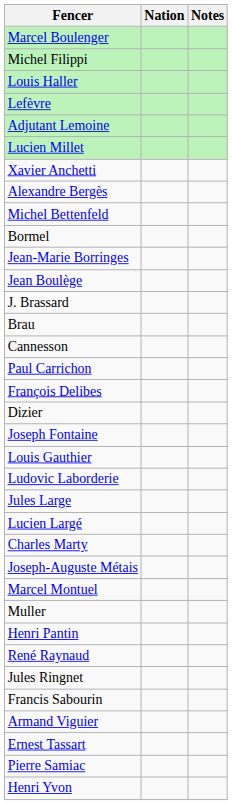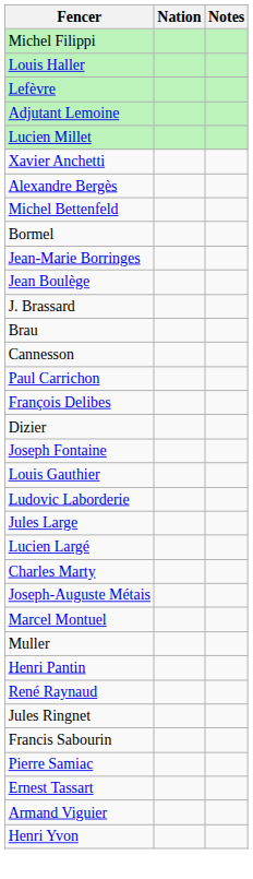 <table class="wikitable sortable" style="text-align:center">
 <tr>
 <th>Fencer</th>
 <th>Nation</th>
 <th>Notes</th>
-</tr>
-<tr bgcolor=bbf3bb>
-<td align=left><a href='#'>Marcel Boulenger</a></td>
-<td align=left></td>
-<td></td>
 </tr>
 <tr bgcolor=bbf3bb>
 <td align=left>Michel Filippi</td>
 <td align=left></td>
 <td></td>
 </tr>
 <tr bgcolor=bbf3bb>
 <td align=left><a href='#'>Louis Haller</a></td>
 <td align=left></td>
 <td></td>
 </tr>
 <tr bgcolor=bbf3bb>
 <td align=left><a href='#'>Lefèvre</a></td>
 <td align=left></td>
 <td></td>
 </tr>
 <tr bgcolor=bbf3bb>
 <td align=left><a href='#'>Adjutant Lemoine</a></td>
 <td align=left></td>
 <td></td>
 </tr>
 <tr bgcolor=bbf3bb>
 <td align=left><a href='#'>Lucien Millet</a></td>
 <td align=left></td>
 <td></td>
 </tr>
 <tr>
 <td align=left><a href='#'>Xavier Anchetti</a></td>
 <td align=left></td>
 <td></td>
 </tr>
 <tr>
 <td align=left><a href='#'>Alexandre Bergès</a></td>
 <td align=left></td>
 <td></td>
 </tr>
 <tr>
 <td align=left><a href='#'>Michel Bettenfeld</a></td>
 <td align=left></td>
 <td></td>
 </tr>
 <tr>
 <td align=left>Bormel</td>
 <td align=left></td>
 <td></td>
 </tr>
 <tr>
 <td align=left><a href='#'>Jean-Marie Borringes</a></td>
 <td align=left></td>
 <td></td>
 </tr>
 <tr>
 <td align=left><a href='#'>Jean Boulège</a></td>
 <td align=left></td>
 <td></td>
 </tr>
 <tr>
 <td align=left>J. Brassard</td>
 <td align=left></td>
 <td></td>
 </tr>
 <tr>
 <td align=left>Brau</td>
 <td align=left></td>
 <td></td>
 </tr>
 <tr>
 <td align=left>Cannesson</td>
 <td align=left></td>
 <td></td>
 </tr>
 <tr>
 <td align=left><a href='#'>Paul Carrichon</a></td>
 <td align=left></td>
 <td></td>
 </tr>
 <tr>
 <td align=left><a href='#'>François Delibes</a></td>
 <td align=left></td>
 <td></td>
 </tr>
 <tr>
 <td align=left>Dizier</td>
 <td align=left></td>
 <td></td>
 </tr>
 <tr>
 <td align=left><a href='#'>Joseph Fontaine</a></td>
 <td align=left></td>
 <td></td>
 </tr>
 <tr>
 <td align=left><a href='#'>Louis Gauthier</a></td>
 <td align=left></td>
 <td></td>
 </tr>
 <tr>
 <td align=left><a href='#'>Ludovic Laborderie</a></td>
 <td align=left></td>
 <td></td>
 </tr>
 <tr>
 <td align=left><a href='#'>Jules Large</a></td>
 <td align=left></td>
 <td></td>
 </tr>
 <tr>
 <td align=left><a href='#'>Lucien Largé</a></td>
 <td align=left></td>
 <td></td>
 </tr>
 <tr>
 <td align=left><a href='#'>Charles Marty</a></td>
 <td align=left></td>
 <td></td>
 </tr>
 <tr>
 <td align=left><a href='#'>Joseph-Auguste Métais</a></td>
 <td align=left></td>
 <td></td>
 </tr>
 <tr>
 <td align=left><a href='#'>Marcel Montuel</a></td>
 <td align=left></td>
 <td></td>
 </tr>
 <tr>
 <td align=left>Muller</td>
 <td align=left></td>
 <td></td>
 </tr>
 <tr>
 <td align=left><a href='#'>Henri Pantin</a></td>
 <td align=left></td>
 <td></td>
 </tr>
 <tr>
 <td align=left><a href='#'>René Raynaud</a></td>
 <td align=left></td>
 <td></td>
 </tr>
 <tr>
 <td align=left>Jules Ringnet</td>
 <td align=left></td>
 <td></td>
 </tr>
 <tr>
 <td align=left>Francis Sabourin</td>
 <td align=left></td>
 <td></td>
 </tr>
 <tr>
-<td align=left><a href='#'>Armand Viguier</a></td>
+<td align=left><a href='#'>Pierre Samiac</a></td>
 <td align=left></td>
 <td></td>
 </tr>
 <tr>
 <td align=left><a href='#'>Ernest Tassart</a></td>
 <td align=left></td>
 <td></td>
 </tr>
 <tr>
-<td align=left><a href='#'>Pierre Samiac</a></td>
+<td align=left><a href='#'>Armand Viguier</a></td>
 <td align=left></td>
 <td></td>
 </tr>
 <tr>
 <td align=left><a href='#'>Henri Yvon</a></td>
 <td align=left></td>
 <td></td>
 </tr>
 </table>
